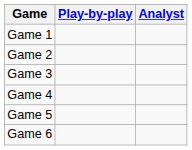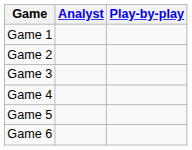 <table class=wikitable>
 <tr>
 <th>Game</th>
+<th><a href='#'>Analyst</a></th>
 <th><a href='#'>Play-by-play</a></th>
-<th><a href='#'>Analyst</a></th>
 </tr>
 <tr>
 <td>Game 1</td>
 <td></td>
 <td></td>
 </tr>
 <tr>
 <td>Game 2</td>
 <td></td>
 <td></td>
 </tr>
 <tr>
 <td>Game 3</td>
 <td></td>
 <td></td>
 </tr>
 <tr>
 <td>Game 4</td>
 <td></td>
 <td></td>
 </tr>
 <tr>
 <td>Game 5</td>
 <td></td>
 <td></td>
 </tr>
 <tr>
 <td>Game 6</td>
 <td></td>
 <td></td>
 </tr>
 </table>
